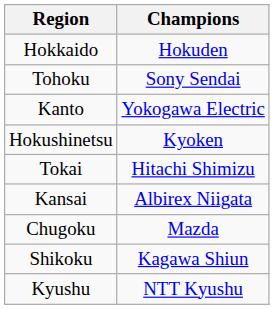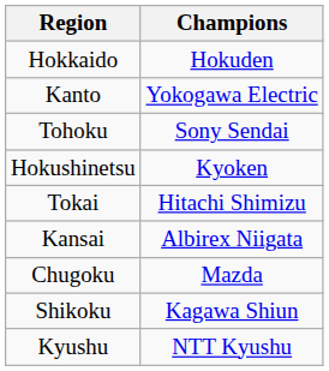 <table class="wikitable" style="text-align:center;">
 <tr>
 <th>Region</th>
 <th>Champions</th>
 </tr>
 <tr>
 <td>Hokkaido</td>
 <td><a href='#'>Hokuden</a></td>
 </tr>
 <tr>
+<td>Kanto</td>
+<td><a href='#'>Yokogawa Electric</a></td>
+</tr>
+<tr>
 <td>Tohoku</td>
 <td><a href='#'>Sony Sendai</a></td>
-</tr>
-<tr>
-<td>Kanto</td>
-<td><a href='#'>Yokogawa Electric</a></td>
 </tr>
 <tr>
 <td>Hokushinetsu</td>
 <td><a href='#'>Kyoken</a></td>
 </tr>
 <tr>
 <td>Tokai</td>
 <td><a href='#'>Hitachi Shimizu</a></td>
 </tr>
 <tr>
 <td>Kansai</td>
 <td><a href='#'>Albirex Niigata</a></td>
 </tr>
 <tr>
 <td>Chugoku</td>
 <td><a href='#'>Mazda</a></td>
 </tr>
 <tr>
 <td>Shikoku</td>
 <td><a href='#'>Kagawa Shiun</a></td>
 </tr>
 <tr>
 <td>Kyushu</td>
 <td><a href='#'>NTT Kyushu</a></td>
 </tr>
 </table>
